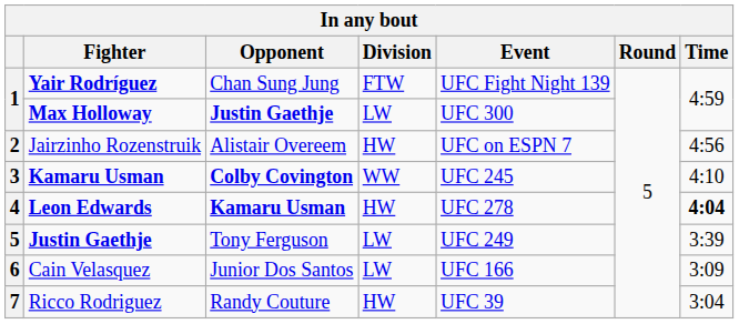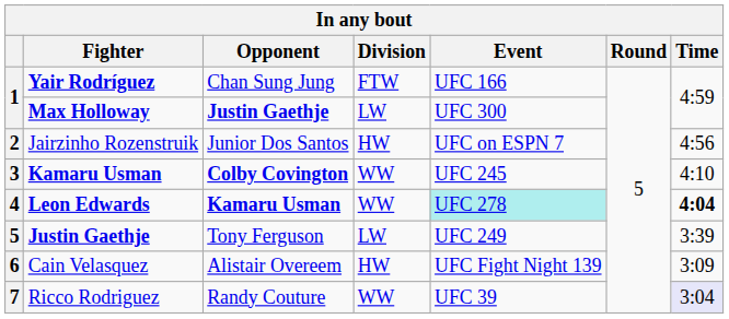 <table class=wikitable>
 <tr>
 <th colspan=7>In any bout</th>
 </tr>
 <tr>
 <th></th>
 <th>Fighter</th>
 <th>Opponent</th>
 <th>Division</th>
 <th>Event</th>
 <th>Round</th>
 <th>Time</th>
 </tr>
 <tr>
 <th rowspan=2>1</th>
 <td> <strong><a href='#'>Yair Rodríguez</a></strong></td>
 <td><a href='#'>Chan Sung Jung</a></td>
 <td><a href='#'>FTW</a></td>
-<td><a href='#'>UFC Fight Night 139</a></td>
+<td><a href='#'>UFC 166</a></td>
 <td rowspan=8 align=center>5</td>
 <td rowspan=2 align=center>4:59</td>
 </tr>
 <tr>
 <td> <strong><a href='#'>Max Holloway</a></strong></td>
 <td><strong><a href='#'>Justin Gaethje</a></strong></td>
 <td><a href='#'>LW</a></td>
 <td><a href='#'>UFC 300</a></td>
 </tr>
 <tr>
 <th>2</th>
 <td> <a href='#'>Jairzinho Rozenstruik</a></td>
-<td><a href='#'>Alistair Overeem</a></td>
+<td><a href='#'>Junior Dos Santos</a></td>
 <td><a href='#'>HW</a></td>
 <td><a href='#'>UFC on ESPN 7</a></td>
 <td align=center>4:56</td>
 </tr>
 <tr>
 <th>3</th>
 <td> <strong><a href='#'>Kamaru Usman</a></strong></td>
 <td><strong><a href='#'>Colby Covington</a></strong></td>
 <td><a href='#'>WW</a></td>
 <td><a href='#'>UFC 245</a></td>
 <td align=center>4:10</td>
 </tr>
 <tr>
 <th>4</th>
 <td> <strong><a href='#'>Leon Edwards</a></strong></td>
 <td><strong><a href='#'>Kamaru Usman</a></strong></td>
-<td><a href='#'>HW</a></td>
-<td><a href='#'>UFC 278</a></td>
+<td><a href='#'>WW</a></td>
+<td style="background: paleturquoise;"><a href='#'>UFC 278</a></td>
 <td align=center><strong>4:04</strong></td>
 </tr>
 <tr>
 <th>5</th>
 <td> <strong><a href='#'>Justin Gaethje</a></strong></td>
 <td><a href='#'>Tony Ferguson</a></td>
 <td><a href='#'>LW</a></td>
 <td><a href='#'>UFC 249</a></td>
 <td align=center>3:39</td>
 </tr>
 <tr>
 <th>6</th>
 <td> <a href='#'>Cain Velasquez</a></td>
-<td><a href='#'>Junior Dos Santos</a></td>
-<td><a href='#'>LW</a></td>
-<td><a href='#'>UFC 166</a></td>
+<td><a href='#'>Alistair Overeem</a></td>
+<td><a href='#'>HW</a></td>
+<td><a href='#'>UFC Fight Night 139</a></td>
 <td align=center>3:09</td>
 </tr>
 <tr>
 <th>7</th>
 <td> <a href='#'>Ricco Rodriguez</a></td>
 <td><a href='#'>Randy Couture</a></td>
-<td><a href='#'>HW</a></td>
+<td><a href='#'>WW</a></td>
 <td><a href='#'>UFC 39</a></td>
-<td align=center>3:04</td>
+<td align=center style="background: lavender;">3:04</td>
 </tr>
 </table>
